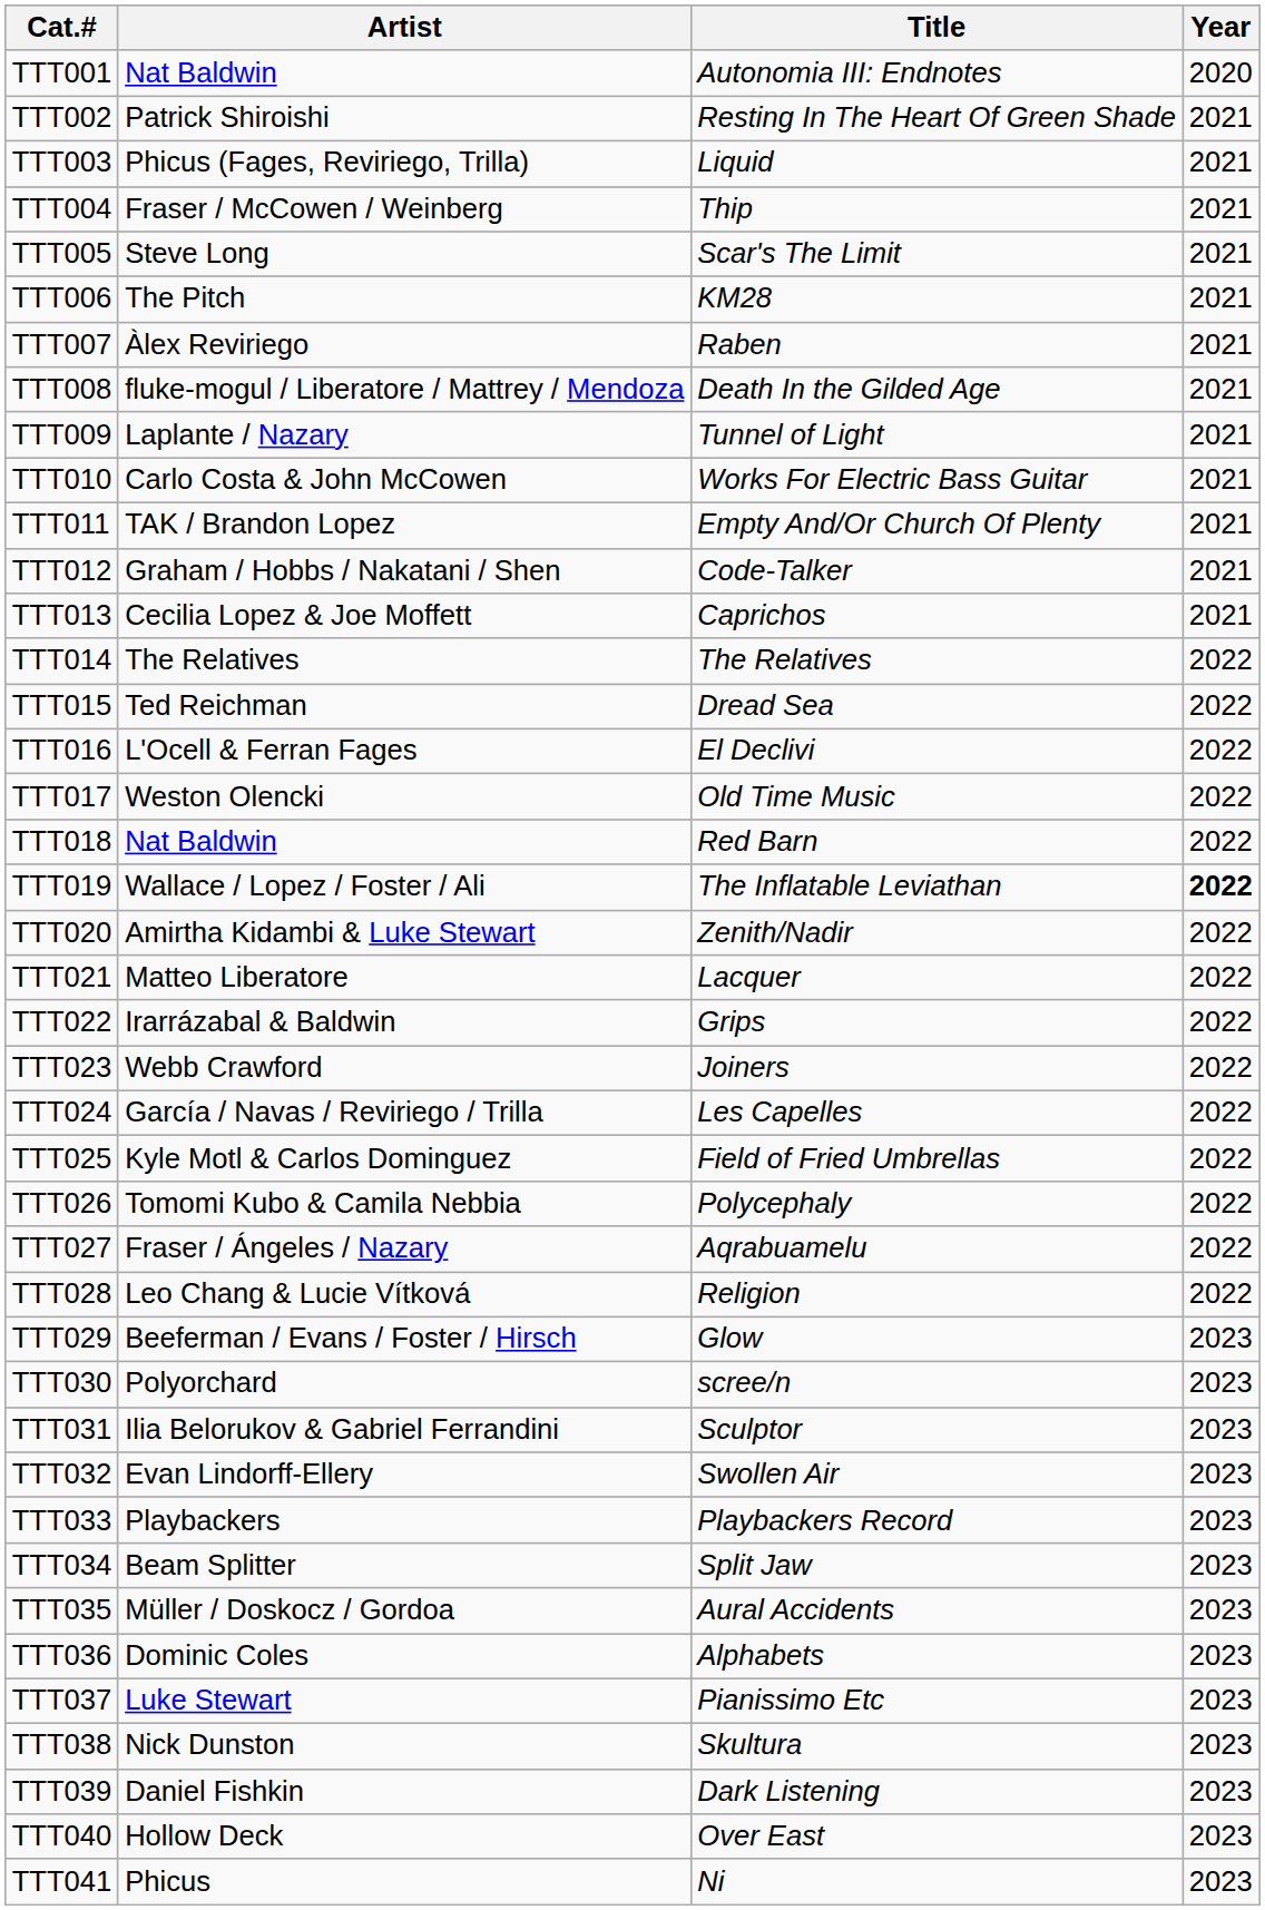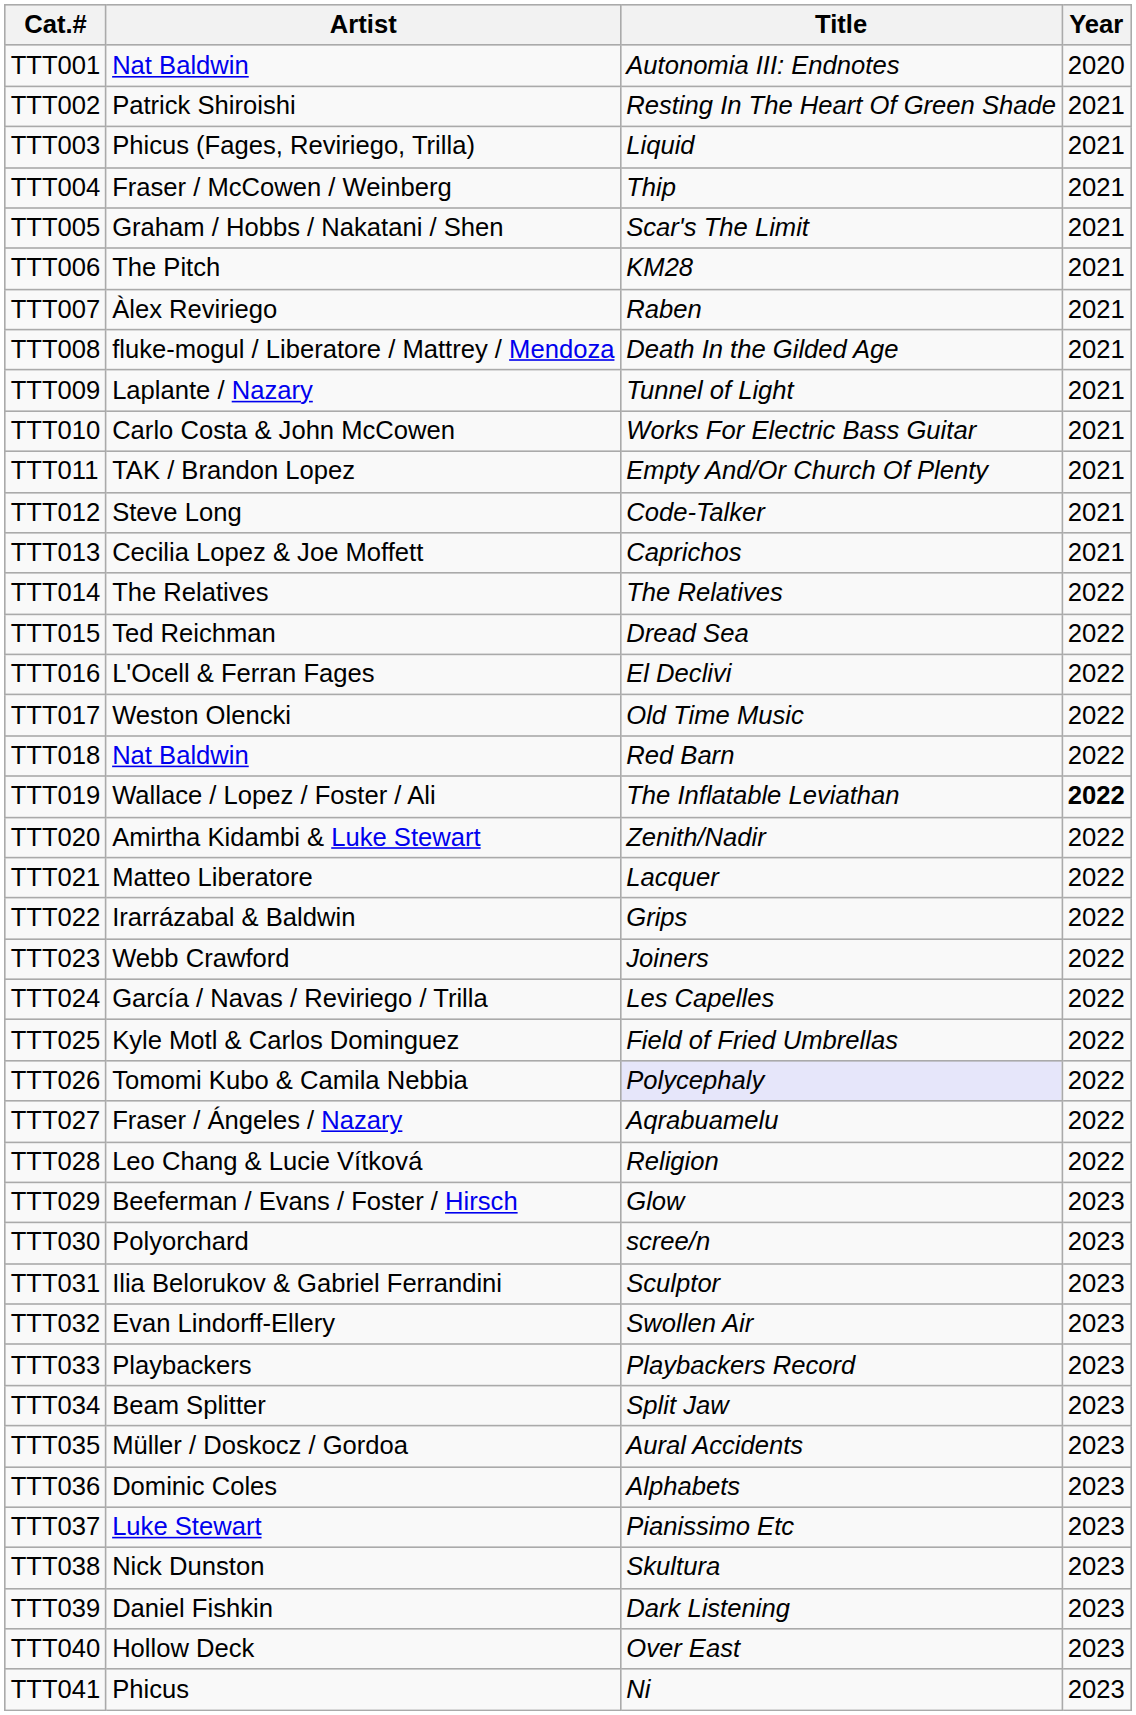 <table class="wikitable sortable">
 <tr>
 <th>Cat.#</th>
 <th>Artist</th>
 <th>Title</th>
 <th>Year</th>
 </tr>
 <tr>
 <td>TTT001</td>
 <td><a href='#'>Nat Baldwin</a></td>
 <td><em>Autonomia III: Endnotes</em></td>
 <td>2020</td>
 </tr>
 <tr>
 <td>TTT002</td>
 <td>Patrick Shiroishi</td>
 <td><em>Resting In The Heart Of Green Shade</em></td>
 <td>2021</td>
 </tr>
 <tr>
 <td>TTT003</td>
 <td>Phicus (Fages, Reviriego, Trilla)</td>
 <td><em>Liquid</em></td>
 <td>2021</td>
 </tr>
 <tr>
 <td>TTT004</td>
 <td>Fraser / McCowen / Weinberg</td>
 <td><em>Thip</em></td>
 <td>2021</td>
 </tr>
 <tr>
 <td>TTT005</td>
-<td>Steve Long</td>
+<td>Graham / Hobbs / Nakatani / Shen</td>
 <td><em>Scar's The Limit</em></td>
 <td>2021</td>
 </tr>
 <tr>
 <td>TTT006</td>
 <td>The Pitch</td>
 <td><em>KM28</em></td>
 <td>2021</td>
 </tr>
 <tr>
 <td>TTT007</td>
 <td>Àlex Reviriego</td>
 <td><em>Raben</em></td>
 <td>2021</td>
 </tr>
 <tr>
 <td>TTT008</td>
 <td>fluke-mogul / Liberatore / Mattrey / <a href='#'>Mendoza</a></td>
 <td><em>Death In the Gilded Age</em></td>
 <td>2021</td>
 </tr>
 <tr>
 <td>TTT009</td>
 <td>Laplante / <a href='#'>Nazary</a></td>
 <td><em>Tunnel of Light</em></td>
 <td>2021</td>
 </tr>
 <tr>
 <td>TTT010</td>
 <td>Carlo Costa & John McCowen</td>
 <td><em>Works For Electric Bass Guitar</em></td>
 <td>2021</td>
 </tr>
 <tr>
 <td>TTT011</td>
 <td>TAK / Brandon Lopez</td>
 <td><em>Empty And/Or Church Of Plenty</em></td>
 <td>2021</td>
 </tr>
 <tr>
 <td>TTT012</td>
-<td>Graham / Hobbs / Nakatani / Shen</td>
+<td>Steve Long</td>
 <td><em>Code-Talker</em></td>
 <td>2021</td>
 </tr>
 <tr>
 <td>TTT013</td>
 <td>Cecilia Lopez & Joe Moffett</td>
 <td><em>Caprichos</em></td>
 <td>2021</td>
 </tr>
 <tr>
 <td>TTT014</td>
 <td>The Relatives</td>
 <td><em>The Relatives</em></td>
 <td>2022</td>
 </tr>
 <tr>
 <td>TTT015</td>
 <td>Ted Reichman</td>
 <td><em>Dread Sea</em></td>
 <td>2022</td>
 </tr>
 <tr>
 <td>TTT016</td>
 <td>L'Ocell & Ferran Fages</td>
 <td><em>El Declivi</em></td>
 <td>2022</td>
 </tr>
 <tr>
 <td>TTT017</td>
 <td>Weston Olencki</td>
 <td><em>Old Time Music</em></td>
 <td>2022</td>
 </tr>
 <tr>
 <td>TTT018</td>
 <td><a href='#'>Nat Baldwin</a></td>
 <td><em>Red Barn</em></td>
 <td>2022</td>
 </tr>
 <tr>
 <td>TTT019</td>
 <td>Wallace / Lopez / Foster / Ali</td>
 <td><em>The Inflatable Leviathan</em></td>
 <td><strong>2022</strong></td>
 </tr>
 <tr>
 <td>TTT020</td>
 <td>Amirtha Kidambi & <a href='#'>Luke Stewart</a></td>
 <td><em>Zenith/Nadir</em></td>
 <td>2022</td>
 </tr>
 <tr>
 <td>TTT021</td>
 <td>Matteo Liberatore</td>
 <td><em>Lacquer</em></td>
 <td>2022</td>
 </tr>
 <tr>
 <td>TTT022</td>
 <td>Irarrázabal & Baldwin</td>
 <td><em>Grips</em></td>
 <td>2022</td>
 </tr>
 <tr>
 <td>TTT023</td>
 <td>Webb Crawford</td>
 <td><em>Joiners</em></td>
 <td>2022</td>
 </tr>
 <tr>
 <td>TTT024</td>
 <td>García / Navas / Reviriego / Trilla</td>
 <td><em>Les Capelles</em></td>
 <td>2022</td>
 </tr>
 <tr>
 <td>TTT025</td>
 <td>Kyle Motl & Carlos Dominguez</td>
 <td><em>Field of Fried Umbrellas</em></td>
 <td>2022</td>
 </tr>
 <tr>
 <td>TTT026</td>
 <td>Tomomi Kubo & Camila Nebbia</td>
-<td><em>Polycephaly</em></td>
+<td style="background: lavender;"><em>Polycephaly</em></td>
 <td>2022</td>
 </tr>
 <tr>
 <td>TTT027</td>
 <td>Fraser / Ángeles / <a href='#'>Nazary</a></td>
 <td><em>Aqrabuamelu</em></td>
 <td>2022</td>
 </tr>
 <tr>
 <td>TTT028</td>
 <td>Leo Chang & Lucie Vítková</td>
 <td><em>Religion</em></td>
 <td>2022</td>
 </tr>
 <tr>
 <td>TTT029</td>
 <td>Beeferman / Evans / Foster / <a href='#'>Hirsch</a></td>
 <td><em>Glow</em></td>
 <td>2023</td>
 </tr>
 <tr>
 <td>TTT030</td>
 <td>Polyorchard</td>
 <td><em>scree/n</em></td>
 <td>2023</td>
 </tr>
 <tr>
 <td>TTT031</td>
 <td>Ilia Belorukov & Gabriel Ferrandini</td>
 <td><em>Sculptor</em></td>
 <td>2023</td>
 </tr>
 <tr>
 <td>TTT032</td>
 <td>Evan Lindorff-Ellery</td>
 <td><em>Swollen Air</em></td>
 <td>2023</td>
 </tr>
 <tr>
 <td>TTT033</td>
 <td>Playbackers</td>
 <td><em>Playbackers Record</em></td>
 <td>2023</td>
 </tr>
 <tr>
 <td>TTT034</td>
 <td>Beam Splitter</td>
 <td><em>Split Jaw</em></td>
 <td>2023</td>
 </tr>
 <tr>
 <td>TTT035</td>
 <td>Müller / Doskocz / Gordoa</td>
 <td><em>Aural Accidents</em></td>
 <td>2023</td>
 </tr>
 <tr>
 <td>TTT036</td>
 <td>Dominic Coles</td>
 <td><em>Alphabets</em></td>
 <td>2023</td>
 </tr>
 <tr>
 <td>TTT037</td>
 <td><a href='#'>Luke Stewart</a></td>
 <td><em>Pianissimo Etc</em></td>
 <td>2023</td>
 </tr>
 <tr>
 <td>TTT038</td>
 <td>Nick Dunston</td>
 <td><em>Skultura</em></td>
 <td>2023</td>
 </tr>
 <tr>
 <td>TTT039</td>
 <td>Daniel Fishkin</td>
 <td><em>Dark Listening</em></td>
 <td>2023</td>
 </tr>
 <tr>
 <td>TTT040</td>
 <td>Hollow Deck</td>
 <td><em>Over East</em></td>
 <td>2023</td>
 </tr>
 <tr>
 <td>TTT041</td>
 <td>Phicus</td>
 <td><em>Ni</em></td>
 <td>2023</td>
 </tr>
 </table>
